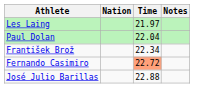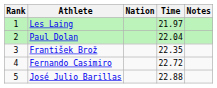 <table class="wikitable sortable" style="text-align:center">
 <tr>
+<th>Rank</th>
 <th>Athlete</th>
 <th>Nation</th>
 <th>Time</th>
 <th>Notes</th>
 </tr>
 <tr bgcolor=bbf3bb>
+<td>1</td>
 <td align=left><a href='#'>Les Laing</a></td>
 <td align=left></td>
 <td>21.97</td>
 <td></td>
 </tr>
 <tr bgcolor=bbf3bb>
+<td>2</td>
 <td align=left><a href='#'>Paul Dolan</a></td>
 <td align=left></td>
 <td>22.04</td>
 <td></td>
 </tr>
 <tr>
+<td>3</td>
 <td align=left><a href='#'>František Brož</a></td>
 <td align=left></td>
-<td>22.34</td>
+<td>22.35</td>
 <td></td>
 </tr>
 <tr>
+<td>4</td>
 <td align=left><a href='#'>Fernando Casimiro</a></td>
 <td align=left></td>
-<td style="background: lightsalmon;">22.72</td>
+<td>22.72</td>
 <td></td>
 </tr>
 <tr>
+<td>5</td>
 <td align=left><a href='#'>José Julio Barillas</a></td>
 <td align=left></td>
 <td>22.88</td>
 <td></td>
 </tr>
 </table>
